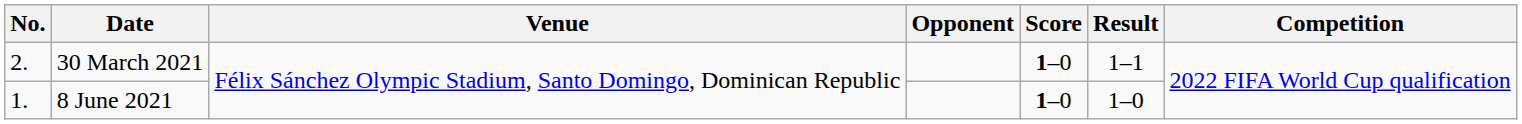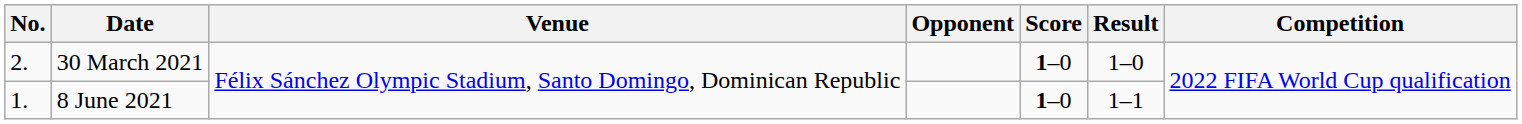 <table class="wikitable">
 <tr>
 <th>No.</th>
 <th>Date</th>
 <th>Venue</th>
 <th>Opponent</th>
 <th>Score</th>
 <th>Result</th>
 <th>Competition</th>
 </tr>
 <tr>
 <td>2.</td>
 <td>30 March 2021</td>
 <td rowspan="2"><a href='#'>Félix Sánchez Olympic Stadium</a>, <a href='#'>Santo Domingo</a>, Dominican Republic</td>
 <td></td>
 <td align="center"><strong>1</strong>–0</td>
-<td align="center">1–1</td>
+<td align="center">1–0</td>
 <td rowspan="2"><a href='#'>2022 FIFA World Cup qualification</a></td>
 </tr>
 <tr>
 <td>1.</td>
 <td>8 June 2021</td>
 <td></td>
 <td align="center"><strong>1</strong>–0</td>
-<td align="center">1–0</td>
+<td align="center">1–1</td>
 </tr>
 </table>
